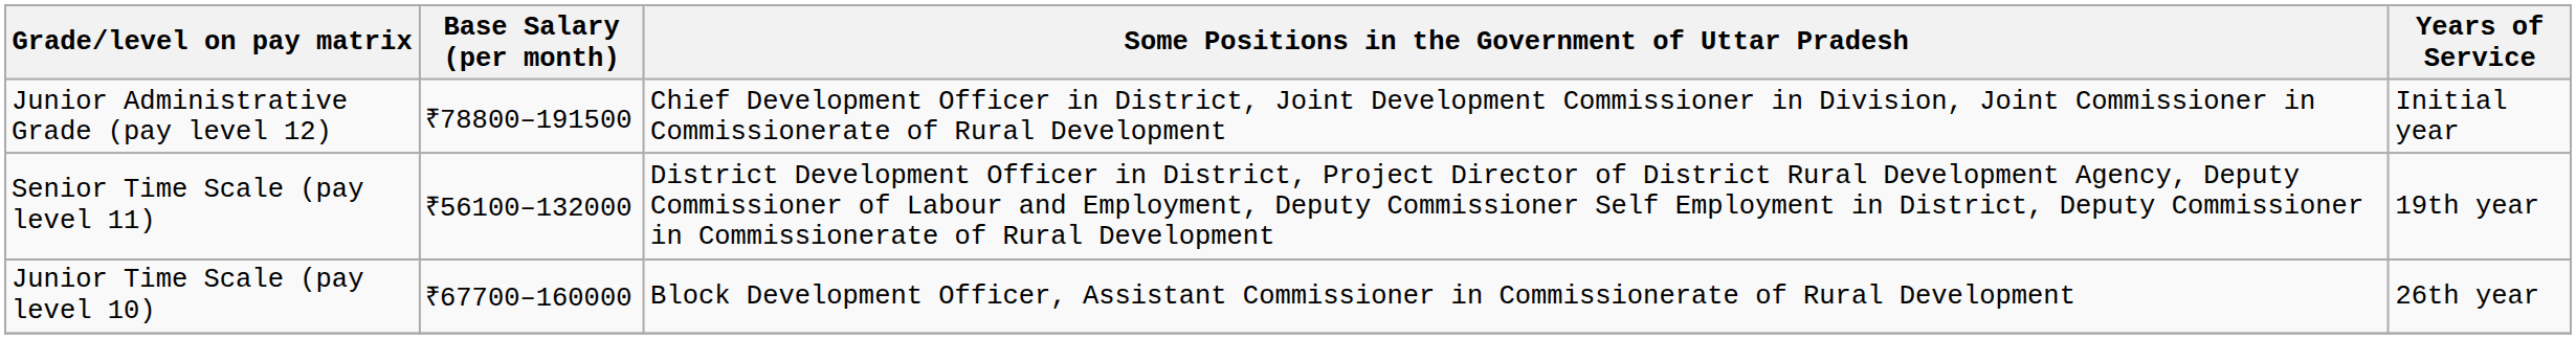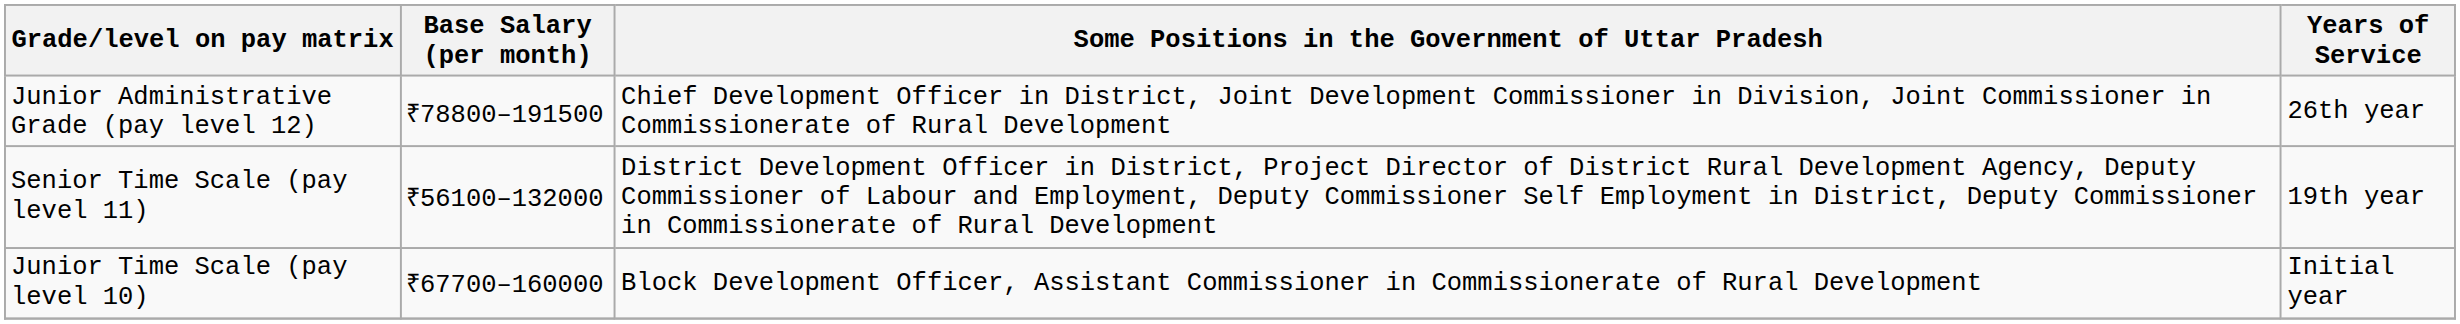 <table class="wikitable sortable">
 <tr>
 <th>Grade/level on pay matrix</th>
 <th>Base Salary (per month)</th>
 <th>Some Positions in the Government of Uttar Pradesh</th>
 <th>Years of Service</th>
 </tr>
 <tr>
 <td>Junior Administrative Grade (pay level 12)</td>
 <td>₹78800–191500</td>
 <td>Chief Development Officer in District, Joint Development Commissioner in Division, Joint Commissioner in Commissionerate of Rural Development</td>
-<td>Initial year</td>
+<td>26th year</td>
 </tr>
 <tr>
 <td>Senior Time Scale (pay level 11)</td>
 <td>₹56100–132000</td>
 <td>District Development Officer in District, Project Director of District Rural Development Agency, Deputy Commissioner of Labour and Employment, Deputy Commissioner Self Employment in District, Deputy Commissioner in Commissionerate of Rural Development</td>
 <td>19th year</td>
 </tr>
 <tr>
 <td>Junior Time Scale (pay level 10)</td>
 <td>₹67700–160000</td>
 <td>Block Development Officer, Assistant Commissioner in Commissionerate of Rural Development</td>
-<td>26th year</td>
+<td>Initial year</td>
 </tr>
 <tr>
 </tr>
 </table>
